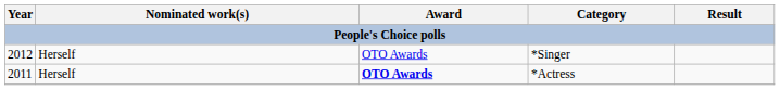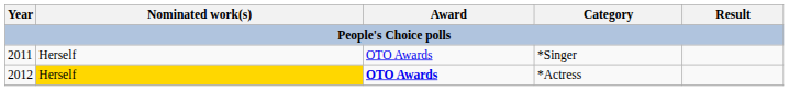 <table class="wikitable">
 <tr>
 <th width=4%>Year</th>
 <th width=42%>Nominated work(s)</th>
 <th width=22%>Award</th>
 <th width=19%>Category</th>
 <th width=13% colspan="2">Result</th>
 </tr>
 <tr>
 <th colspan="7" width=100% style="background:#B0C4DE;">People's Choice polls</th>
 </tr>
 <tr>
-<td>2012</td>
+<td>2011</td>
 <td>Herself</td>
 <td width=3%><a href='#'>OTO Awards</a></td>
 <td>*Singer</td>
 <td></td>
 </tr>
 <tr>
-<td>2011</td>
-<td>Herself</td>
+<td>2012</td>
+<td style="background: gold;">Herself</td>
 <td width=3%><strong><a href='#'>OTO Awards</a></strong></td>
 <td>*Actress</td>
 <td></td>
 </tr>
 <tr>
 </tr>
 </table>
